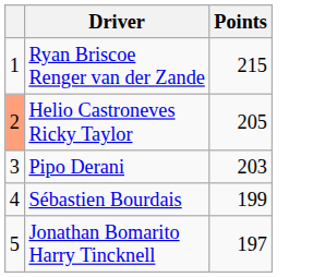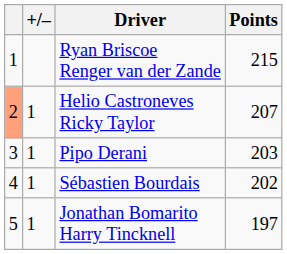 <table class="wikitable" style="font-size: 95%;">
 <tr>
 <th scope="col"></th>
+<th scope="col">+/–</th>
 <th scope="col">Driver</th>
 <th scope="col">Points</th>
 </tr>
 <tr>
 <td align=center>1</td>
+<td align="left"></td>
 <td> <a href='#'>Ryan Briscoe</a><br> <a href='#'>Renger van der Zande</a></td>
 <td align=right>215</td>
 </tr>
 <tr>
 <td align=center style="background: lightsalmon;">2</td>
+<td align="left"> 1</td>
 <td> <a href='#'>Helio Castroneves</a><br> <a href='#'>Ricky Taylor</a></td>
-<td align=right>205</td>
+<td align=right>207</td>
 </tr>
 <tr>
 <td align=center>3</td>
+<td align="left"> 1</td>
 <td> <a href='#'>Pipo Derani</a></td>
 <td align=right>203</td>
 </tr>
 <tr>
 <td align=center>4</td>
+<td align="left"> 1</td>
 <td> <a href='#'>Sébastien Bourdais</a></td>
-<td align=right>199</td>
+<td align=right>202</td>
 </tr>
 <tr>
 <td align=center>5</td>
+<td align="left"> 1</td>
 <td> <a href='#'>Jonathan Bomarito</a><br> <a href='#'>Harry Tincknell</a></td>
 <td align=right>197</td>
 </tr>
 </table>
